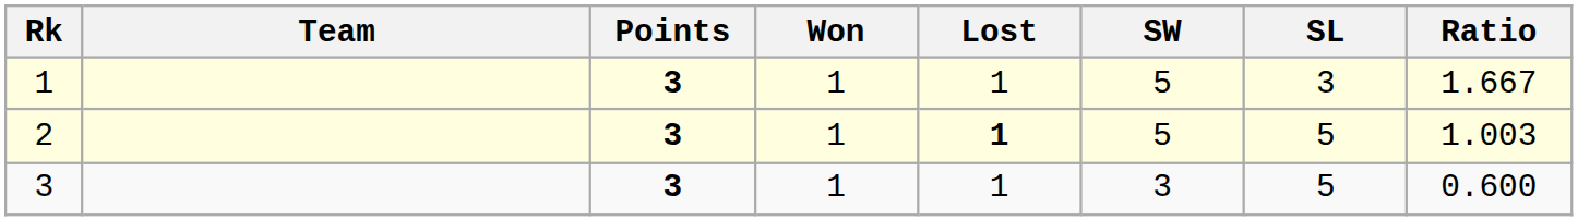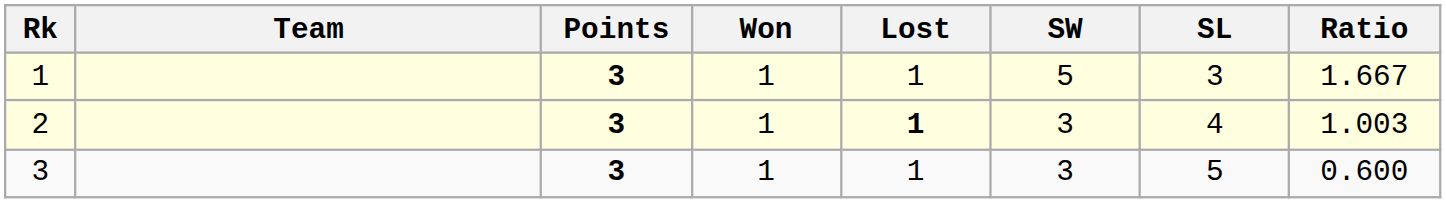 <table class=wikitable style="text-align:center">
 <tr bgcolor="#DCDCDC">
 <th width="25">Rk</th>
 <th width="200">Team</th>
 <th width="60">Points</th>
 <th width="60">Won</th>
 <th width="60">Lost</th>
 <th width="60">SW</th>
 <th width="60">SL</th>
 <th width="60">Ratio</th>
 </tr>
 <tr bgcolor=lightyellow>
 <td>1</td>
 <td align=left></td>
 <td><strong>3</strong></td>
 <td>1</td>
 <td>1</td>
 <td>5</td>
 <td>3</td>
 <td>1.667</td>
 </tr>
 <tr bgcolor=lightyellow>
 <td>2</td>
 <td align=left></td>
 <td><strong>3</strong></td>
 <td>1</td>
 <td><strong>1</strong></td>
-<td>5</td>
-<td>5</td>
+<td>3</td>
+<td>4</td>
 <td>1.003</td>
 </tr>
 <tr>
 <td>3</td>
 <td align=left></td>
 <td><strong>3</strong></td>
 <td>1</td>
 <td>1</td>
 <td>3</td>
 <td>5</td>
 <td>0.600</td>
 </tr>
 </table>
